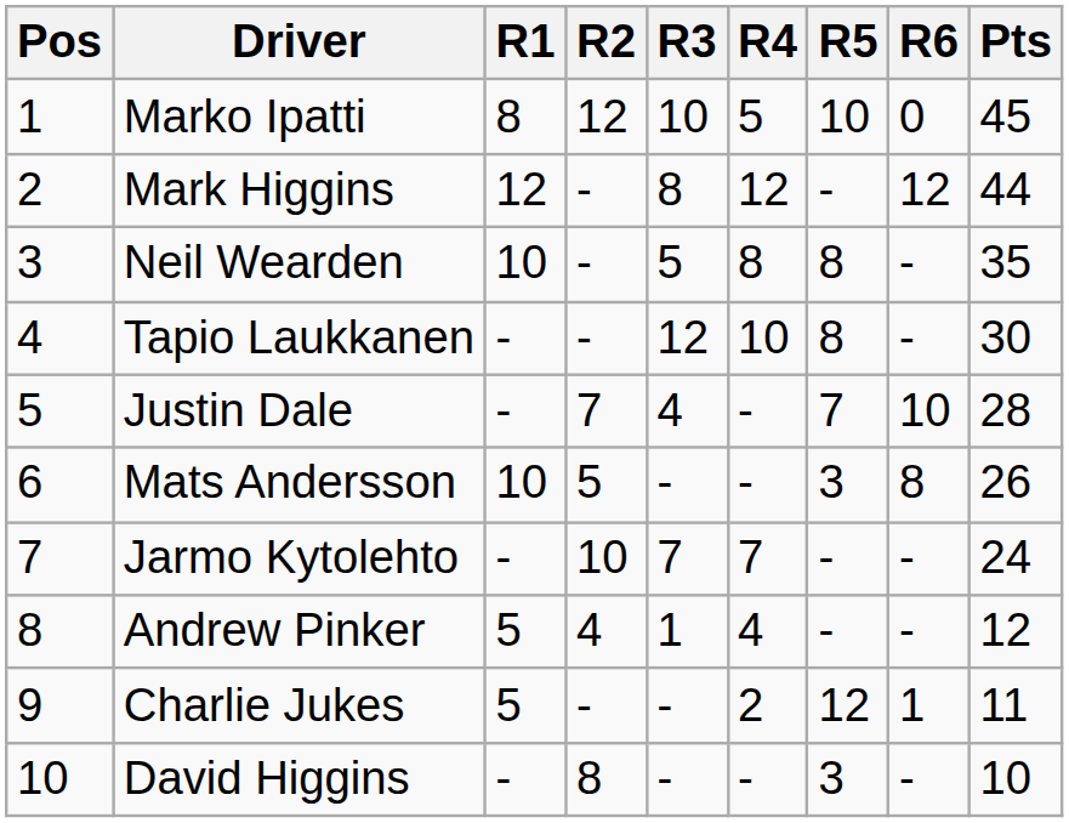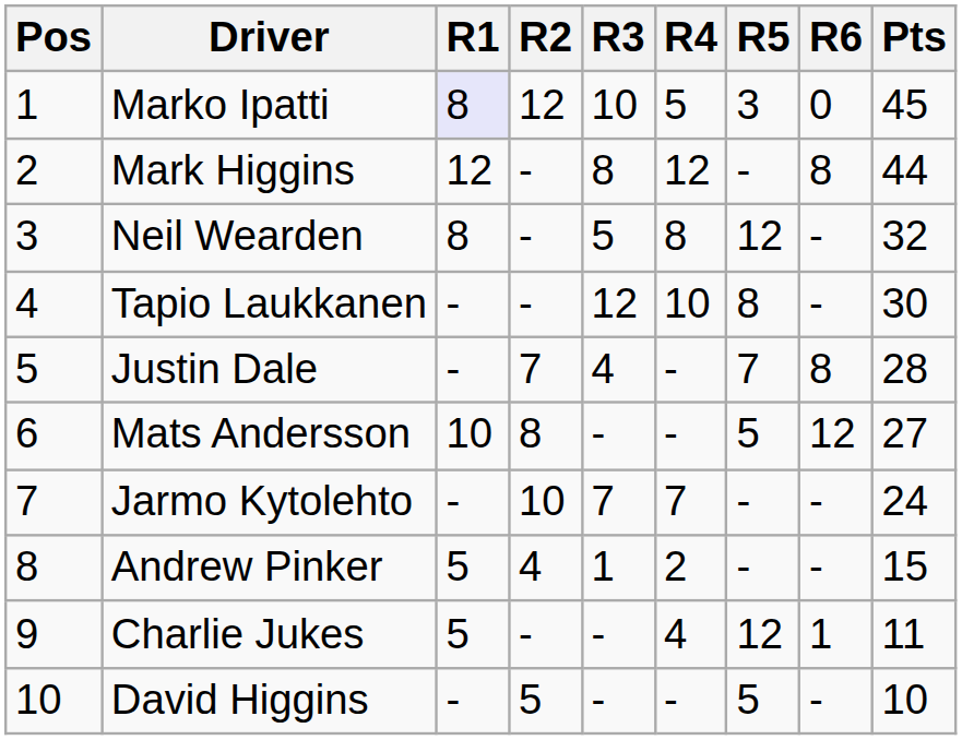 <table class="wikitable">
 <tr>
 <th>Pos</th>
 <th>Driver</th>
 <th>R1</th>
 <th>R2</th>
 <th>R3</th>
 <th>R4</th>
 <th>R5</th>
 <th>R6</th>
 <th>Pts</th>
 </tr>
 <tr>
 <td>1</td>
 <td>Marko Ipatti</td>
-<td>8</td>
+<td style="background: lavender;">8</td>
 <td>12</td>
 <td>10</td>
 <td>5</td>
-<td>10</td>
+<td>3</td>
 <td>0</td>
 <td>45</td>
 </tr>
 <tr>
 <td>2</td>
 <td>Mark Higgins</td>
 <td>12</td>
 <td>-</td>
 <td>8</td>
 <td>12</td>
 <td>-</td>
-<td>12</td>
+<td>8</td>
 <td>44</td>
 </tr>
 <tr>
 <td>3</td>
 <td>Neil Wearden</td>
-<td>10</td>
+<td>8</td>
 <td>-</td>
 <td>5</td>
 <td>8</td>
-<td>8</td>
+<td>12</td>
 <td>-</td>
-<td>35</td>
+<td>32</td>
 </tr>
 <tr>
 <td>4</td>
 <td>Tapio Laukkanen</td>
 <td>-</td>
 <td>-</td>
 <td>12</td>
 <td>10</td>
 <td>8</td>
 <td>-</td>
 <td>30</td>
 </tr>
 <tr>
 <td>5</td>
 <td>Justin Dale</td>
 <td>-</td>
 <td>7</td>
 <td>4</td>
 <td>-</td>
 <td>7</td>
-<td>10</td>
+<td>8</td>
 <td>28</td>
 </tr>
 <tr>
 <td>6</td>
 <td>Mats Andersson</td>
 <td>10</td>
-<td>5</td>
+<td>8</td>
 <td>-</td>
 <td>-</td>
-<td>3</td>
-<td>8</td>
-<td>26</td>
+<td>5</td>
+<td>12</td>
+<td>27</td>
 </tr>
 <tr>
 <td>7</td>
 <td>Jarmo Kytolehto</td>
 <td>-</td>
 <td>10</td>
 <td>7</td>
 <td>7</td>
 <td>-</td>
 <td>-</td>
 <td>24</td>
 </tr>
 <tr>
 <td>8</td>
 <td>Andrew Pinker</td>
 <td>5</td>
 <td>4</td>
 <td>1</td>
-<td>4</td>
+<td>2</td>
 <td>-</td>
 <td>-</td>
-<td>12</td>
+<td>15</td>
 </tr>
 <tr>
 <td>9</td>
 <td>Charlie Jukes</td>
 <td>5</td>
 <td>-</td>
 <td>-</td>
-<td>2</td>
+<td>4</td>
 <td>12</td>
 <td>1</td>
 <td>11</td>
 </tr>
 <tr>
 <td>10</td>
 <td>David Higgins</td>
 <td>-</td>
-<td>8</td>
+<td>5</td>
 <td>-</td>
 <td>-</td>
-<td>3</td>
+<td>5</td>
 <td>-</td>
 <td>10</td>
 </tr>
 </table>
